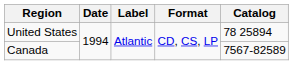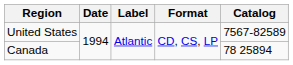 <table class="wikitable">
 <tr>
 <th>Region</th>
 <th>Date</th>
 <th>Label</th>
 <th>Format</th>
 <th>Catalog</th>
 </tr>
 <tr>
 <td>United States</td>
 <td rowspan="2">1994</td>
 <td rowspan="2"><a href='#'>Atlantic</a></td>
 <td rowspan="2"><a href='#'>CD</a>, <a href='#'>CS</a>, <a href='#'>LP</a></td>
-<td>78 25894</td>
+<td>7567-82589</td>
 </tr>
 <tr>
 <td>Canada</td>
-<td>7567-82589</td>
+<td>78 25894</td>
 </tr>
 </table>
